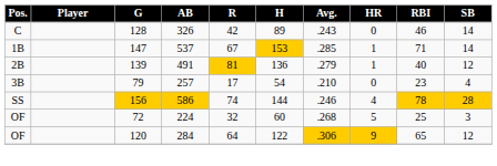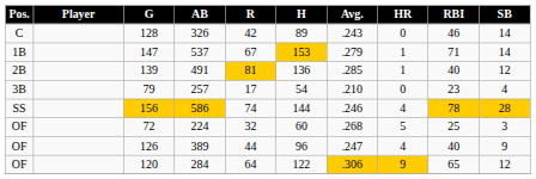 <table class="wikitable sortable">
 <tr>
 <th style="background:black;color:white;" width="5%">Pos.</th>
 <th style="background:black;color:white;" width="16%">Player</th>
 <th style="background:black;color:white;" width="9%">G</th>
 <th style="background:black;color:white;" width="9%">AB</th>
 <th style="background:black;color:white;" width="9%">R</th>
 <th style="background:black;color:white;" width="9%">H</th>
 <th style="background:black;color:white;" width="9%">Avg.</th>
 <th style="background:black;color:white;" width="9%">HR</th>
 <th style="background:black;color:white;" width="9%">RBI</th>
 <th style="background:black;color:white;" width="9%">SB</th>
 </tr>
 <tr align="center">
 <td>C</td>
 <td></td>
 <td>128</td>
 <td>326</td>
 <td>42</td>
 <td>89</td>
 <td>.243</td>
 <td>0</td>
 <td>46</td>
 <td>14</td>
 </tr>
 <tr align="center">
 <td>1B</td>
 <td></td>
 <td>147</td>
 <td>537</td>
 <td>67</td>
 <td bgcolor="#FFCC00">153</td>
-<td>.285</td>
+<td>.279</td>
 <td>1</td>
 <td>71</td>
 <td>14</td>
 </tr>
 <tr align="center">
 <td>2B</td>
 <td></td>
 <td>139</td>
 <td>491</td>
 <td bgcolor="#FFCC00">81</td>
 <td>136</td>
-<td>.279</td>
+<td>.285</td>
 <td>1</td>
 <td>40</td>
 <td>12</td>
 </tr>
 <tr align="center">
 <td>3B</td>
 <td></td>
 <td>79</td>
 <td>257</td>
 <td>17</td>
 <td>54</td>
 <td>.210</td>
 <td>0</td>
 <td>23</td>
 <td>4</td>
 </tr>
 <tr align="center">
 <td>SS</td>
 <td></td>
 <td bgcolor="#FFCC00">156</td>
 <td bgcolor="#FFCC00">586</td>
 <td>74</td>
 <td>144</td>
 <td>.246</td>
 <td>4</td>
 <td bgcolor="#FFCC00">78</td>
 <td bgcolor="#FFCC00">28</td>
 </tr>
 <tr align="center">
 <td>OF</td>
 <td></td>
 <td>72</td>
 <td>224</td>
 <td>32</td>
 <td>60</td>
 <td>.268</td>
 <td>5</td>
 <td>25</td>
 <td>3</td>
 </tr>
 <tr align="center">
 <td>OF</td>
 <td></td>
+<td>126</td>
+<td>389</td>
+<td>44</td>
+<td>96</td>
+<td>.247</td>
+<td>4</td>
+<td>40</td>
+<td>9</td>
+</tr>
+<tr align="center">
+<td>OF</td>
+<td></td>
 <td>120</td>
 <td>284</td>
 <td>64</td>
 <td>122</td>
 <td bgcolor="#FFCC00">.306</td>
 <td bgcolor="#FFCC00">9</td>
 <td>65</td>
 <td>12</td>
 </tr>
 <tr align="center">
 </tr>
 </table>
